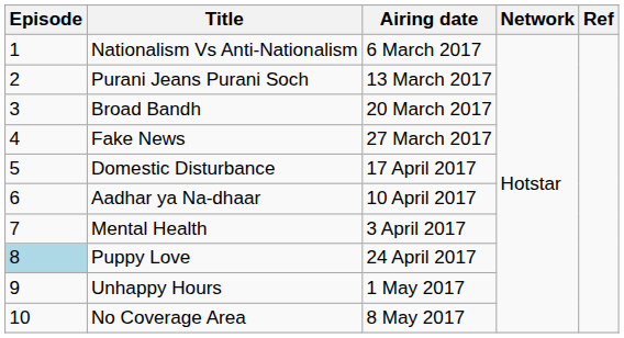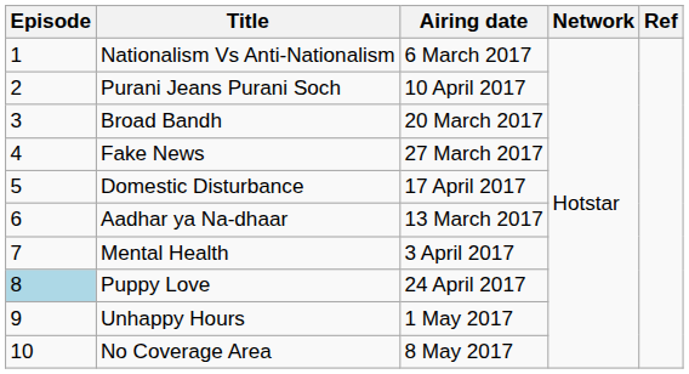 <table class="wikitable">
 <tr>
 <th>Episode</th>
 <th>Title</th>
 <th>Airing date</th>
 <th>Network</th>
 <th>Ref</th>
 </tr>
 <tr>
 <td>1</td>
 <td>Nationalism Vs Anti-Nationalism</td>
 <td>6 March 2017</td>
 <td rowspan="10">Hotstar</td>
 <td rowspan="10"></td>
 </tr>
 <tr>
 <td>2</td>
 <td>Purani Jeans Purani Soch</td>
-<td>13 March 2017</td>
+<td>10 April 2017</td>
 </tr>
 <tr>
 <td>3</td>
 <td>Broad Bandh</td>
 <td>20 March 2017</td>
 </tr>
 <tr>
 <td>4</td>
 <td>Fake News</td>
 <td>27 March 2017</td>
 </tr>
 <tr>
 <td>5</td>
 <td>Domestic Disturbance</td>
 <td>17 April 2017</td>
 </tr>
 <tr>
 <td>6</td>
 <td>Aadhar ya Na-dhaar</td>
-<td>10 April 2017</td>
+<td>13 March 2017</td>
 </tr>
 <tr>
 <td>7</td>
 <td>Mental Health</td>
 <td>3 April 2017</td>
 </tr>
 <tr>
 <td style="background: lightblue;">8</td>
 <td>Puppy Love</td>
 <td>24 April 2017</td>
 </tr>
 <tr>
 <td>9</td>
 <td>Unhappy Hours</td>
 <td>1 May 2017</td>
 </tr>
 <tr>
 <td>10</td>
 <td>No Coverage Area</td>
 <td>8 May 2017</td>
 </tr>
 </table>
